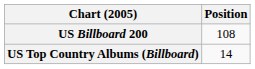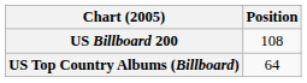 <table class="wikitable sortable plainrowheaders" style="text-align:center">
 <tr>
 <th scope="col">Chart (2005)</th>
 <th scope="col">Position</th>
 </tr>
 <tr>
 <th scope="row">US <em>Billboard</em> 200</th>
 <td>108</td>
 </tr>
 <tr>
 <th scope="row">US Top Country Albums (<em>Billboard</em>)</th>
-<td>14</td>
+<td>64</td>
 </tr>
 </table>
